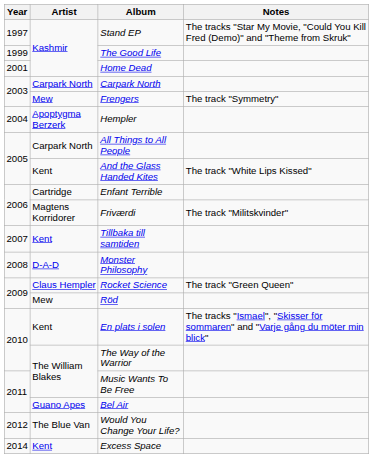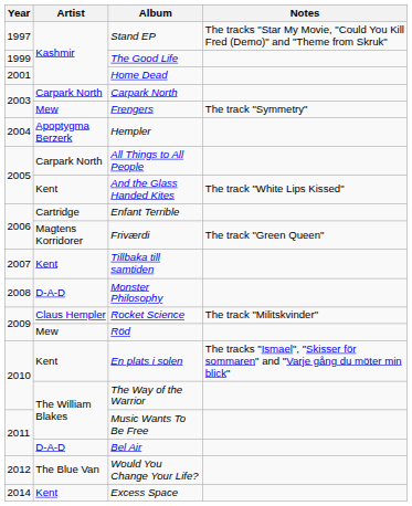 <table class="wikitable">
 <tr>
 <th rowspan="1">Year</th>
 <th rowspan="1">Artist</th>
 <th rowspan="1">Album</th>
 <th rowspan="1">Notes</th>
 </tr>
 <tr>
 <td>1997</td>
 <td rowspan="3"><a href='#'>Kashmir</a></td>
 <td><em>Stand EP</em></td>
 <td>The tracks  "Star My Movie, "Could You Kill Fred (Demo)" and "Theme from Skruk"</td>
 </tr>
 <tr>
 <td>1999</td>
 <td><em><a href='#'>The Good Life</a></em></td>
 <td></td>
 </tr>
 <tr>
 <td>2001</td>
 <td><em><a href='#'>Home Dead</a></em></td>
 <td></td>
 </tr>
 <tr>
 <td rowspan="2">2003</td>
 <td><a href='#'>Carpark North</a></td>
 <td><em><a href='#'>Carpark North</a></em></td>
 <td></td>
 </tr>
 <tr>
 <td><a href='#'>Mew</a></td>
 <td><em><a href='#'>Frengers</a></em></td>
 <td>The track "Symmetry"</td>
 </tr>
 <tr>
 <td>2004</td>
 <td><a href='#'>Apoptygma Berzerk</a></td>
 <td><em>Hempler</em></td>
 <td></td>
 </tr>
 <tr>
 <td rowspan="2">2005</td>
 <td>Carpark North</td>
 <td><em><a href='#'>All Things to All People</a></em></td>
 <td></td>
 </tr>
 <tr>
 <td>Kent</td>
 <td><em><a href='#'>And the Glass Handed Kites</a></em></td>
 <td>The track "White Lips Kissed"</td>
 </tr>
 <tr>
 <td rowspan="2">2006</td>
 <td>Cartridge</td>
 <td><em>Enfant Terrible</em></td>
 <td></td>
 </tr>
 <tr>
 <td>Magtens Korridorer</td>
 <td><em>Friværdi</em></td>
-<td>The track "Militskvinder"</td>
+<td>The track "Green Queen"</td>
 </tr>
 <tr>
 <td>2007</td>
 <td><a href='#'>Kent</a></td>
 <td><em><a href='#'>Tillbaka till samtiden</a></em></td>
 <td></td>
 </tr>
 <tr>
 <td>2008</td>
 <td><a href='#'>D-A-D</a></td>
 <td><em><a href='#'>Monster Philosophy</a></em></td>
 <td></td>
 </tr>
 <tr>
 <td rowspan="2">2009</td>
 <td><a href='#'>Claus Hempler</a></td>
 <td><em><a href='#'>Rocket Science</a></em></td>
-<td>The track "Green Queen"</td>
+<td>The track "Militskvinder"</td>
 </tr>
 <tr>
 <td>Mew</td>
 <td><em><a href='#'>Röd</a></em></td>
 <td></td>
 </tr>
 <tr>
 <td rowspan="2">2010</td>
 <td>Kent</td>
 <td><em><a href='#'>En plats i solen</a></em></td>
 <td>The tracks "<a href='#'>Ismael</a>", "<a href='#'>Skisser för sommaren</a>" and "<a href='#'>Varje gång du möter min blick</a>"</td>
 </tr>
 <tr>
 <td rowspan="2">The William Blakes</td>
 <td><em>The Way of the Warrior</em></td>
 <td></td>
 </tr>
 <tr>
 <td rowspan="2">2011</td>
 <td><em>Music Wants To Be Free</em></td>
 <td></td>
 </tr>
 <tr>
-<td><a href='#'>Guano Apes</a></td>
+<td><a href='#'>D-A-D</a></td>
 <td><em><a href='#'>Bel Air</a></em></td>
 <td></td>
 </tr>
 <tr>
 <td>2012</td>
 <td>The Blue Van</td>
 <td><em>Would You Change Your Life?</em></td>
 <td></td>
 </tr>
 <tr>
 <td>2014</td>
 <td><a href='#'>Kent</a></td>
 <td><em>Excess Space</em></td>
 <td></td>
 </tr>
 </table>
